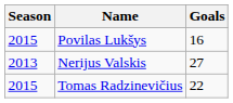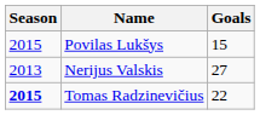 <table class="wikitable">
 <tr>
 <th>Season</th>
 <th>Name</th>
 <th>Goals</th>
 </tr>
 <tr>
 <td><a href='#'>2015</a></td>
 <td> <a href='#'>Povilas Lukšys</a></td>
-<td>16</td>
+<td>15</td>
 </tr>
 <tr>
 <td><a href='#'>2013</a></td>
 <td> <a href='#'>Nerijus Valskis</a></td>
 <td>27</td>
 </tr>
 <tr>
-<td><a href='#'>2015</a></td>
+<td><strong><a href='#'>2015</a></strong></td>
 <td> <a href='#'>Tomas Radzinevičius</a></td>
 <td>22</td>
 </tr>
 </table>
